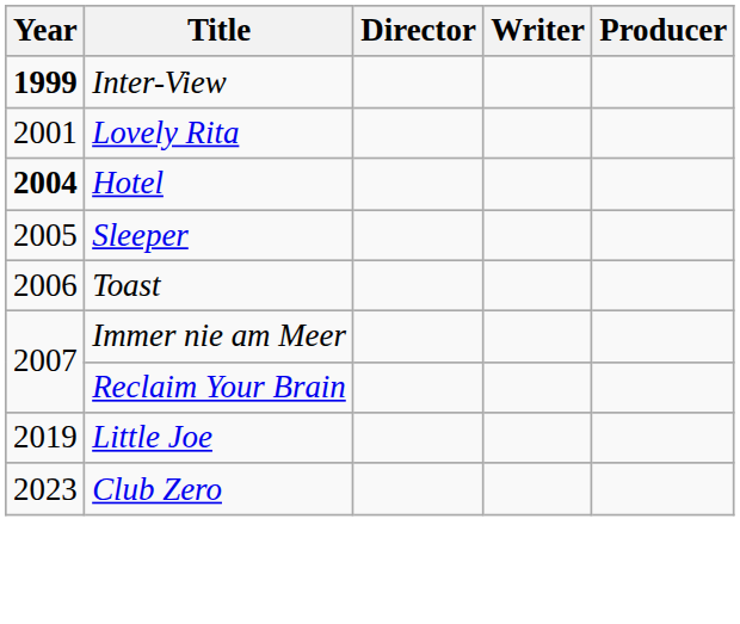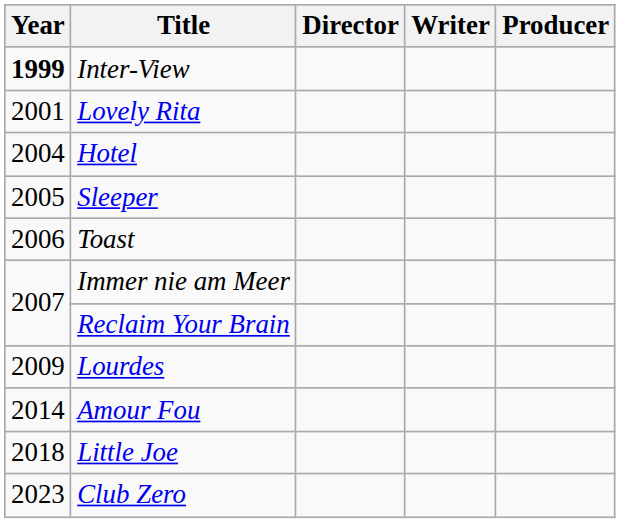 <table class="wikitable">
 <tr>
 <th>Year</th>
 <th>Title</th>
 <th>Director</th>
 <th>Writer</th>
 <th>Producer</th>
 </tr>
 <tr>
 <td><strong>1999</strong></td>
 <td><em>Inter-View</em></td>
 <td></td>
 <td></td>
 <td></td>
 </tr>
 <tr>
 <td>2001</td>
 <td><em><a href='#'>Lovely Rita</a></em></td>
 <td></td>
 <td></td>
 <td></td>
 </tr>
 <tr>
-<td><strong>2004</strong></td>
+<td>2004</td>
 <td><em><a href='#'>Hotel</a></em></td>
 <td></td>
 <td></td>
 <td></td>
 </tr>
 <tr>
 <td>2005</td>
 <td><em><a href='#'>Sleeper</a></em></td>
 <td></td>
 <td></td>
 <td></td>
 </tr>
 <tr>
 <td>2006</td>
 <td><em>Toast</em></td>
 <td></td>
 <td></td>
 <td></td>
 </tr>
 <tr>
 <td rowspan=2>2007</td>
 <td><em>Immer nie am Meer</em></td>
 <td></td>
 <td></td>
 <td></td>
 </tr>
 <tr>
 <td><em><a href='#'>Reclaim Your Brain</a></em></td>
 <td></td>
 <td></td>
 <td></td>
 </tr>
 <tr>
-<td>2019</td>
+<td>2009</td>
+<td><em><a href='#'>Lourdes</a></em></td>
+<td></td>
+<td></td>
+<td></td>
+</tr>
+<tr>
+<td>2014</td>
+<td><em><a href='#'>Amour Fou</a></em></td>
+<td></td>
+<td></td>
+<td></td>
+</tr>
+<tr>
+<td>2018</td>
 <td><em><a href='#'>Little Joe</a></em></td>
 <td></td>
 <td></td>
 <td></td>
 </tr>
 <tr>
 <td>2023</td>
 <td><em><a href='#'>Club Zero</a></em></td>
 <td></td>
 <td></td>
 <td></td>
 </tr>
 </table>
